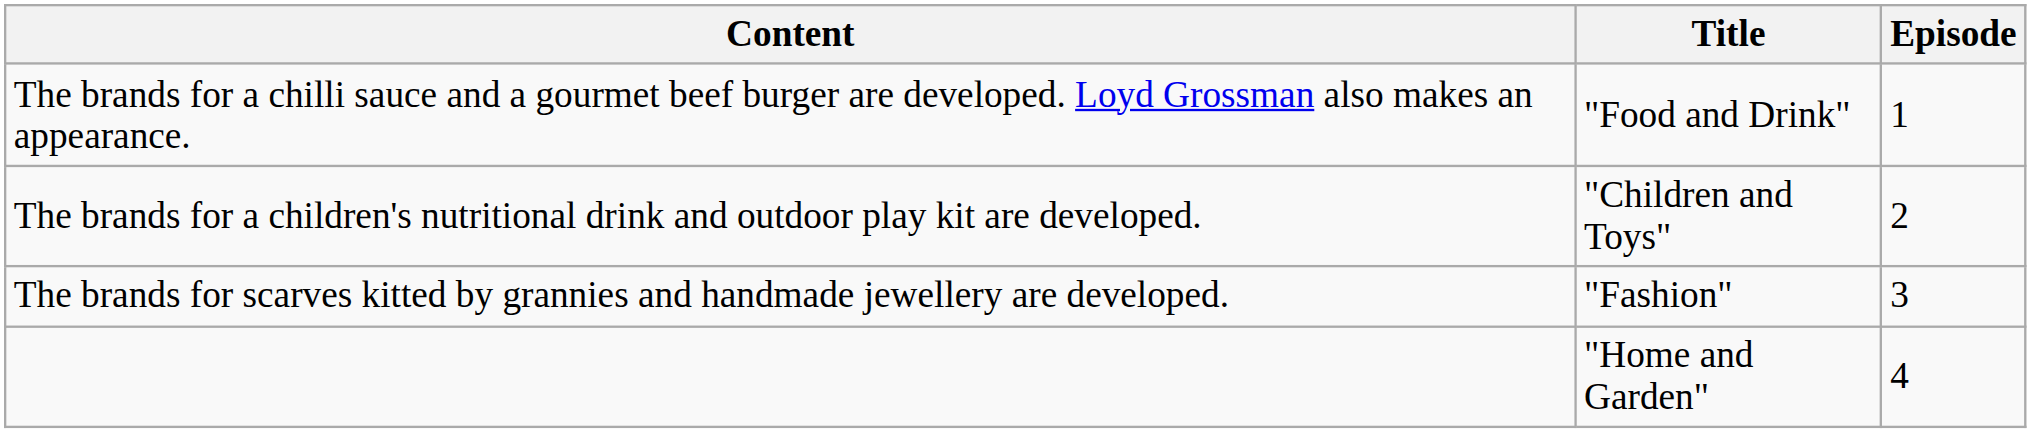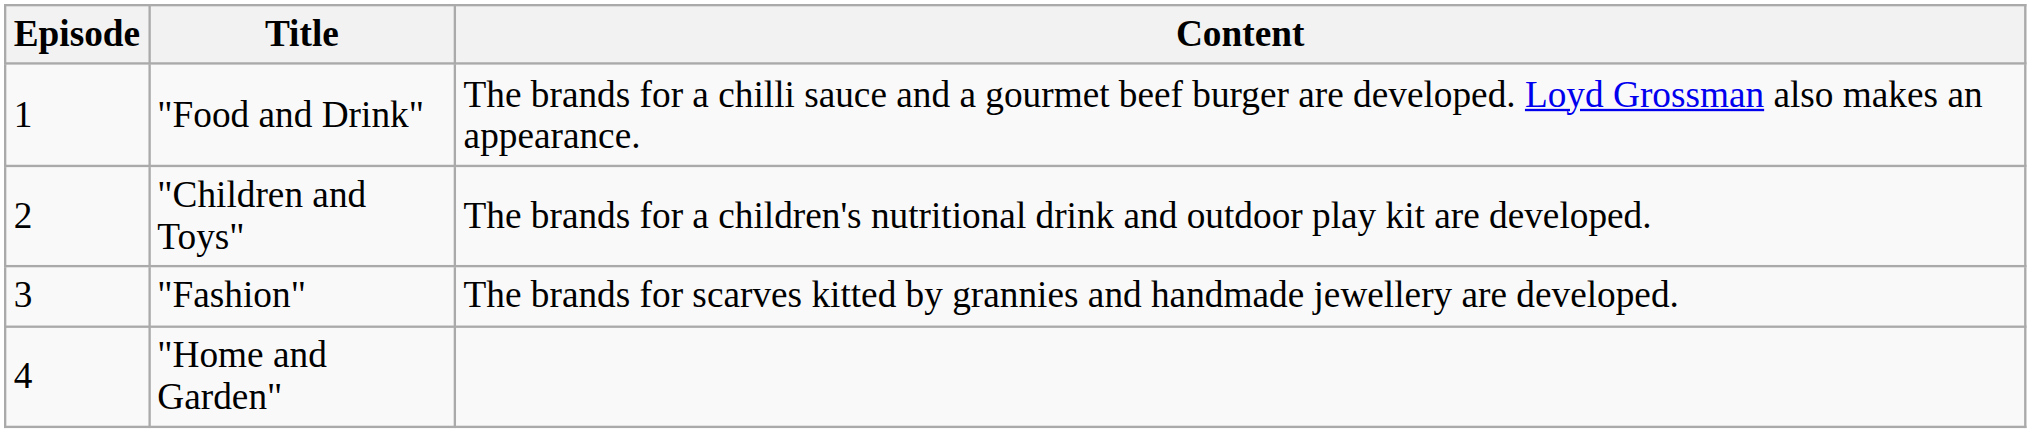 <table class="wikitable">
 <tr>
+<th>Episode</th>
+<th>Title</th>
 <th>Content</th>
-<th>Title</th>
-<th>Episode</th>
 </tr>
 <tr>
+<td>1</td>
+<td>"Food and Drink"</td>
 <td>The brands for a chilli sauce and a gourmet beef burger are developed. <a href='#'>Loyd Grossman</a> also makes an appearance.</td>
-<td>"Food and Drink"</td>
-<td>1</td>
 </tr>
 <tr>
+<td>2</td>
+<td>"Children and Toys"</td>
 <td>The brands for a children's nutritional drink and outdoor play kit are developed.</td>
-<td>"Children and Toys"</td>
-<td>2</td>
 </tr>
 <tr>
+<td>3</td>
+<td>"Fashion"</td>
 <td>The brands for scarves kitted by grannies and handmade jewellery are developed.</td>
-<td>"Fashion"</td>
-<td>3</td>
 </tr>
 <tr>
+<td>4</td>
+<td>"Home and Garden"</td>
 <td></td>
-<td>"Home and Garden"</td>
-<td>4</td>
 </tr>
 </table>
